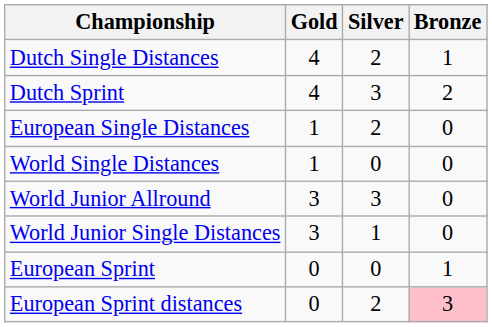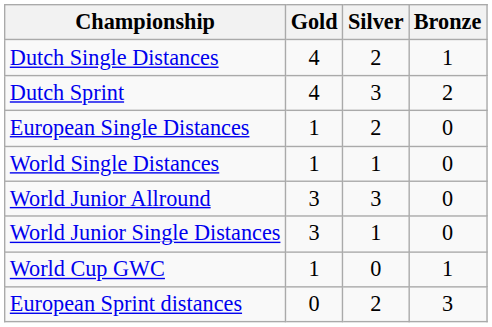 <table class="wikitable vatop" style="text-align:center">
 <tr>
 <th>Championship</th>
 <th>Gold <br> </th>
 <th>Silver <br> </th>
 <th>Bronze <br> </th>
 </tr>
 <tr>
 <td style="text-align:left"><a href='#'>Dutch Single Distances</a></td>
 <td>4</td>
 <td>2</td>
 <td>1</td>
 </tr>
 <tr>
 <td style="text-align:left"><a href='#'>Dutch Sprint</a></td>
 <td>4</td>
 <td>3</td>
 <td>2</td>
 </tr>
 <tr>
 <td style="text-align:left"><a href='#'>European Single Distances</a></td>
 <td>1</td>
 <td>2</td>
 <td>0</td>
 </tr>
 <tr>
 <td style="text-align:left"><a href='#'>World Single Distances</a></td>
 <td>1</td>
-<td>0</td>
+<td>1</td>
 <td>0</td>
 </tr>
 <tr>
 <td style="text-align:left"><a href='#'>World Junior Allround</a></td>
 <td>3</td>
 <td>3</td>
 <td>0</td>
 </tr>
 <tr>
 <td style="text-align:left"><a href='#'>World Junior Single Distances</a></td>
 <td>3</td>
 <td>1</td>
 <td>0</td>
 </tr>
 <tr>
-<td style="text-align:left"><a href='#'>European Sprint</a></td>
-<td>0</td>
+<td style="text-align:left"><a href='#'>World Cup GWC</a></td>
+<td>1</td>
 <td>0</td>
 <td>1</td>
 </tr>
 <tr>
 <td style="text-align:left"><a href='#'>European Sprint distances</a></td>
 <td>0</td>
 <td>2</td>
-<td style="background: pink;">3</td>
+<td>3</td>
 </tr>
 </table>
